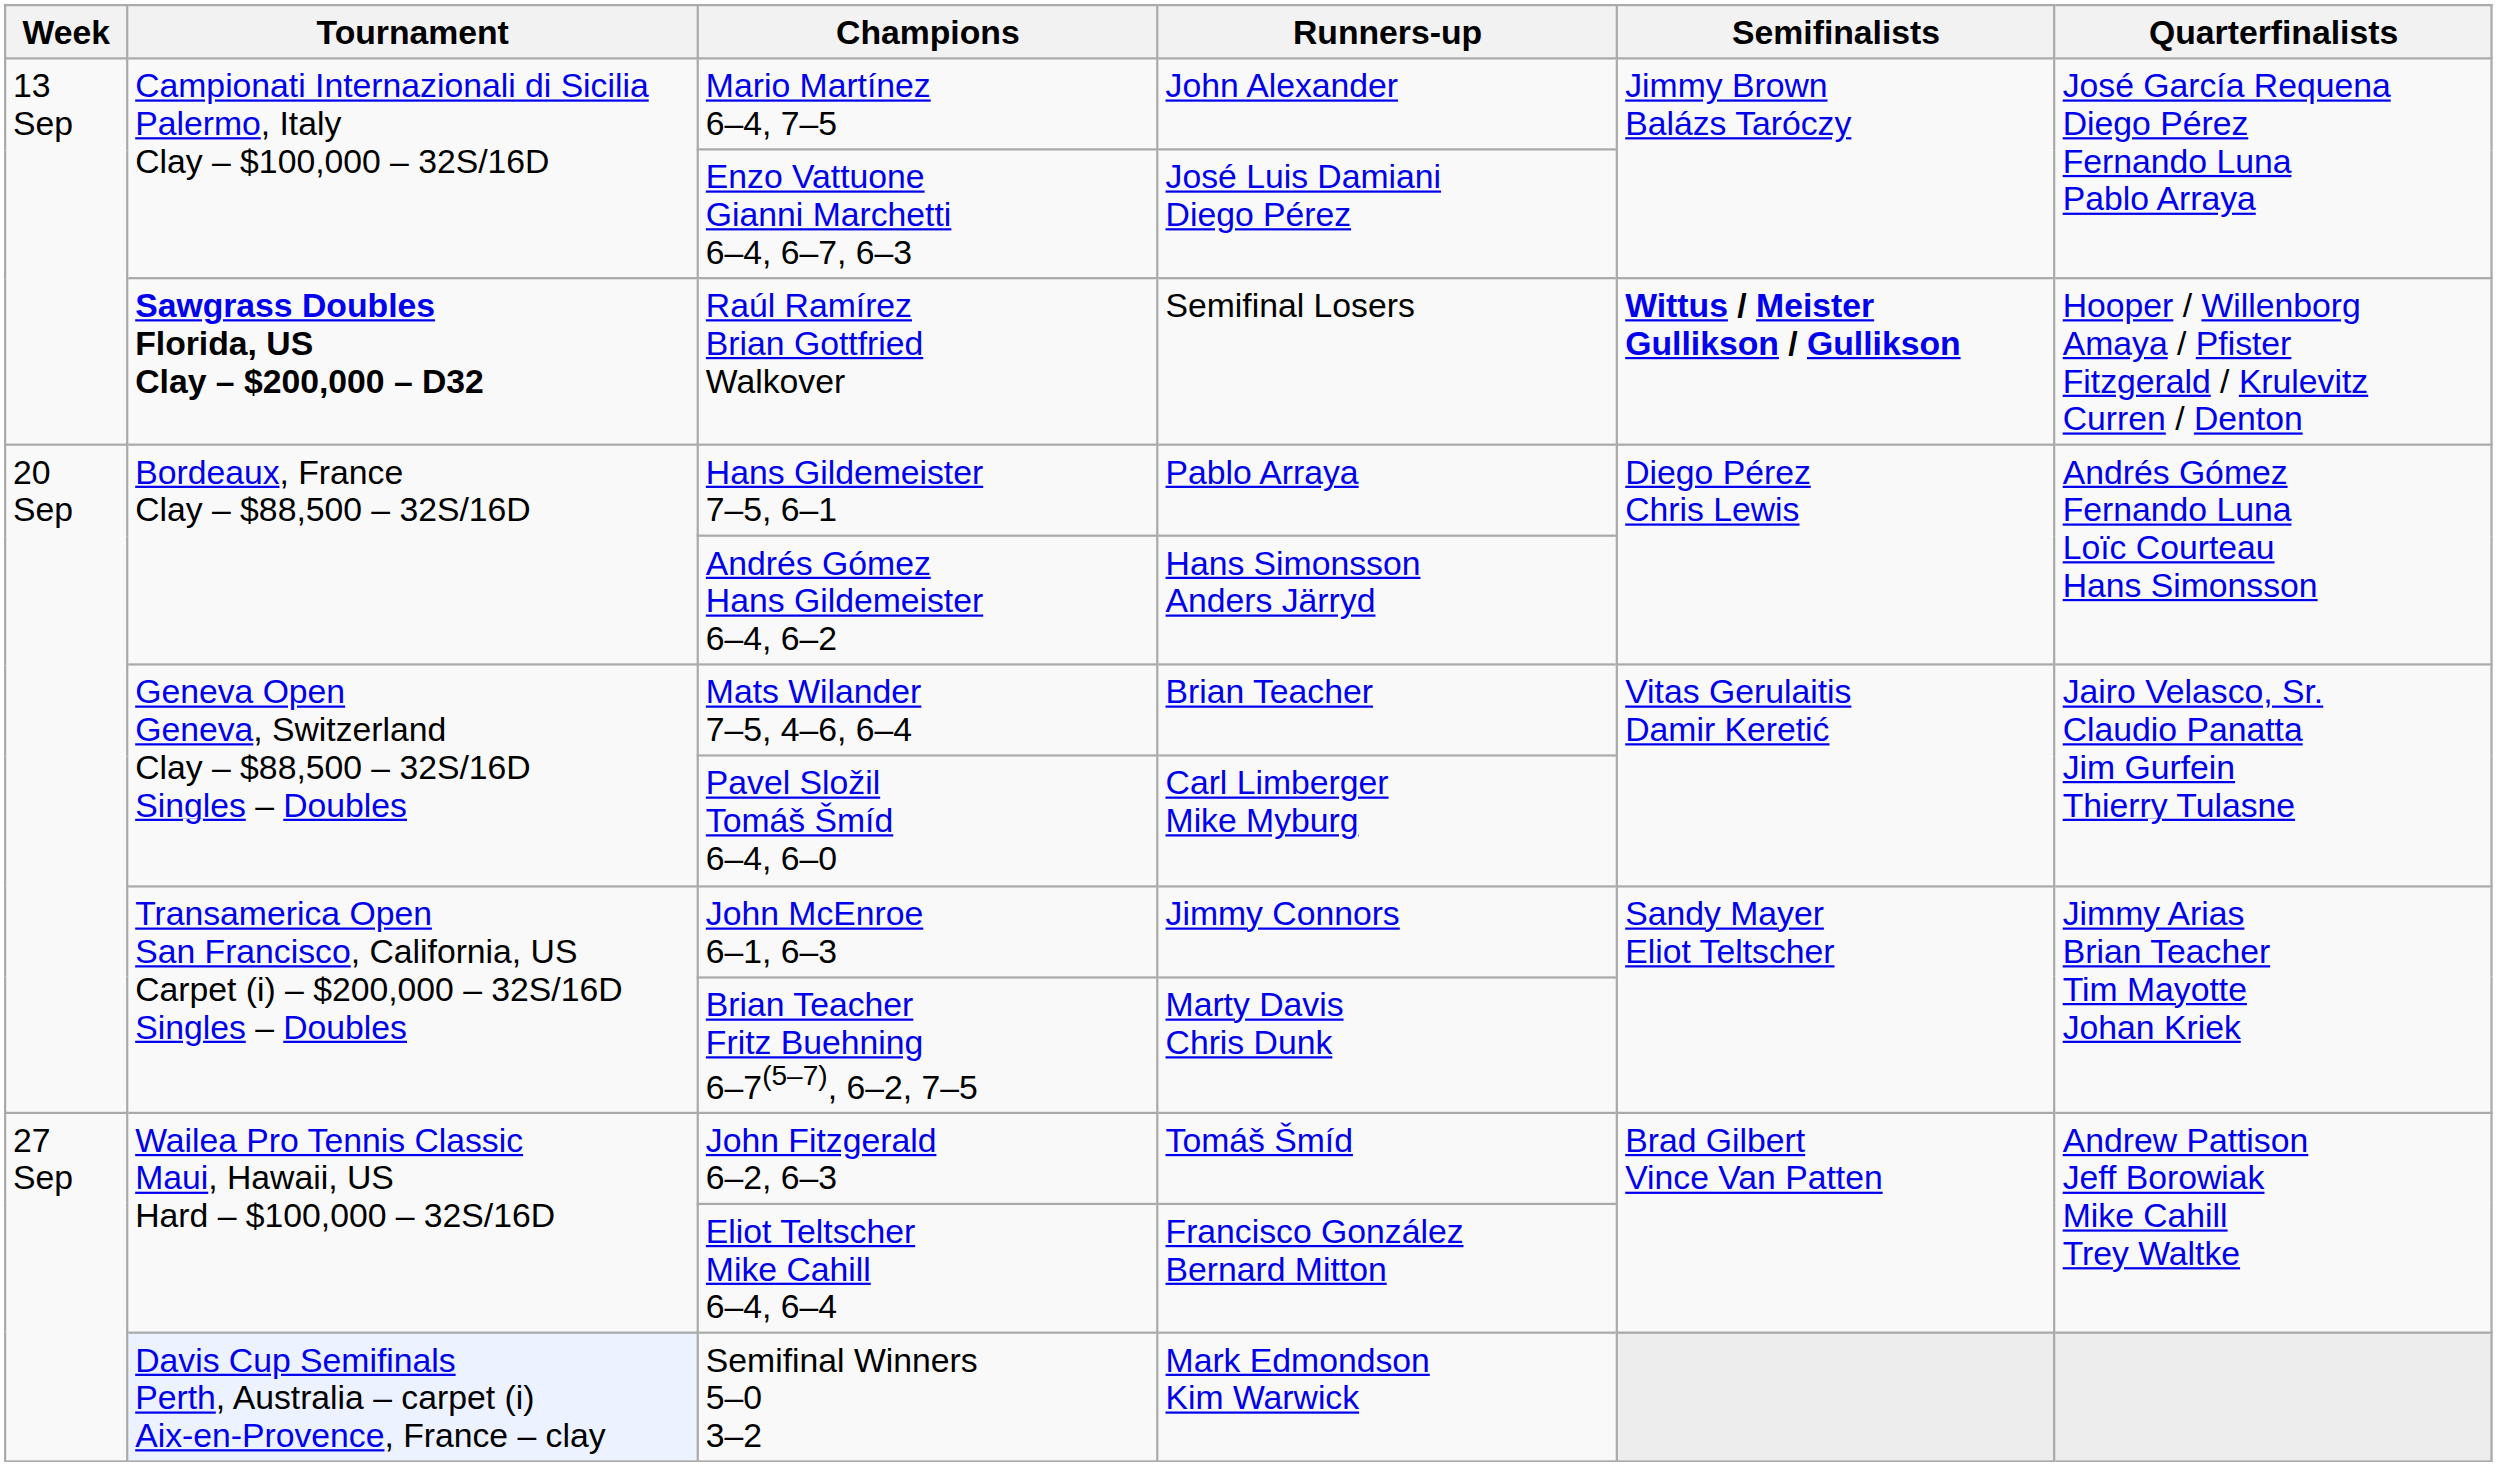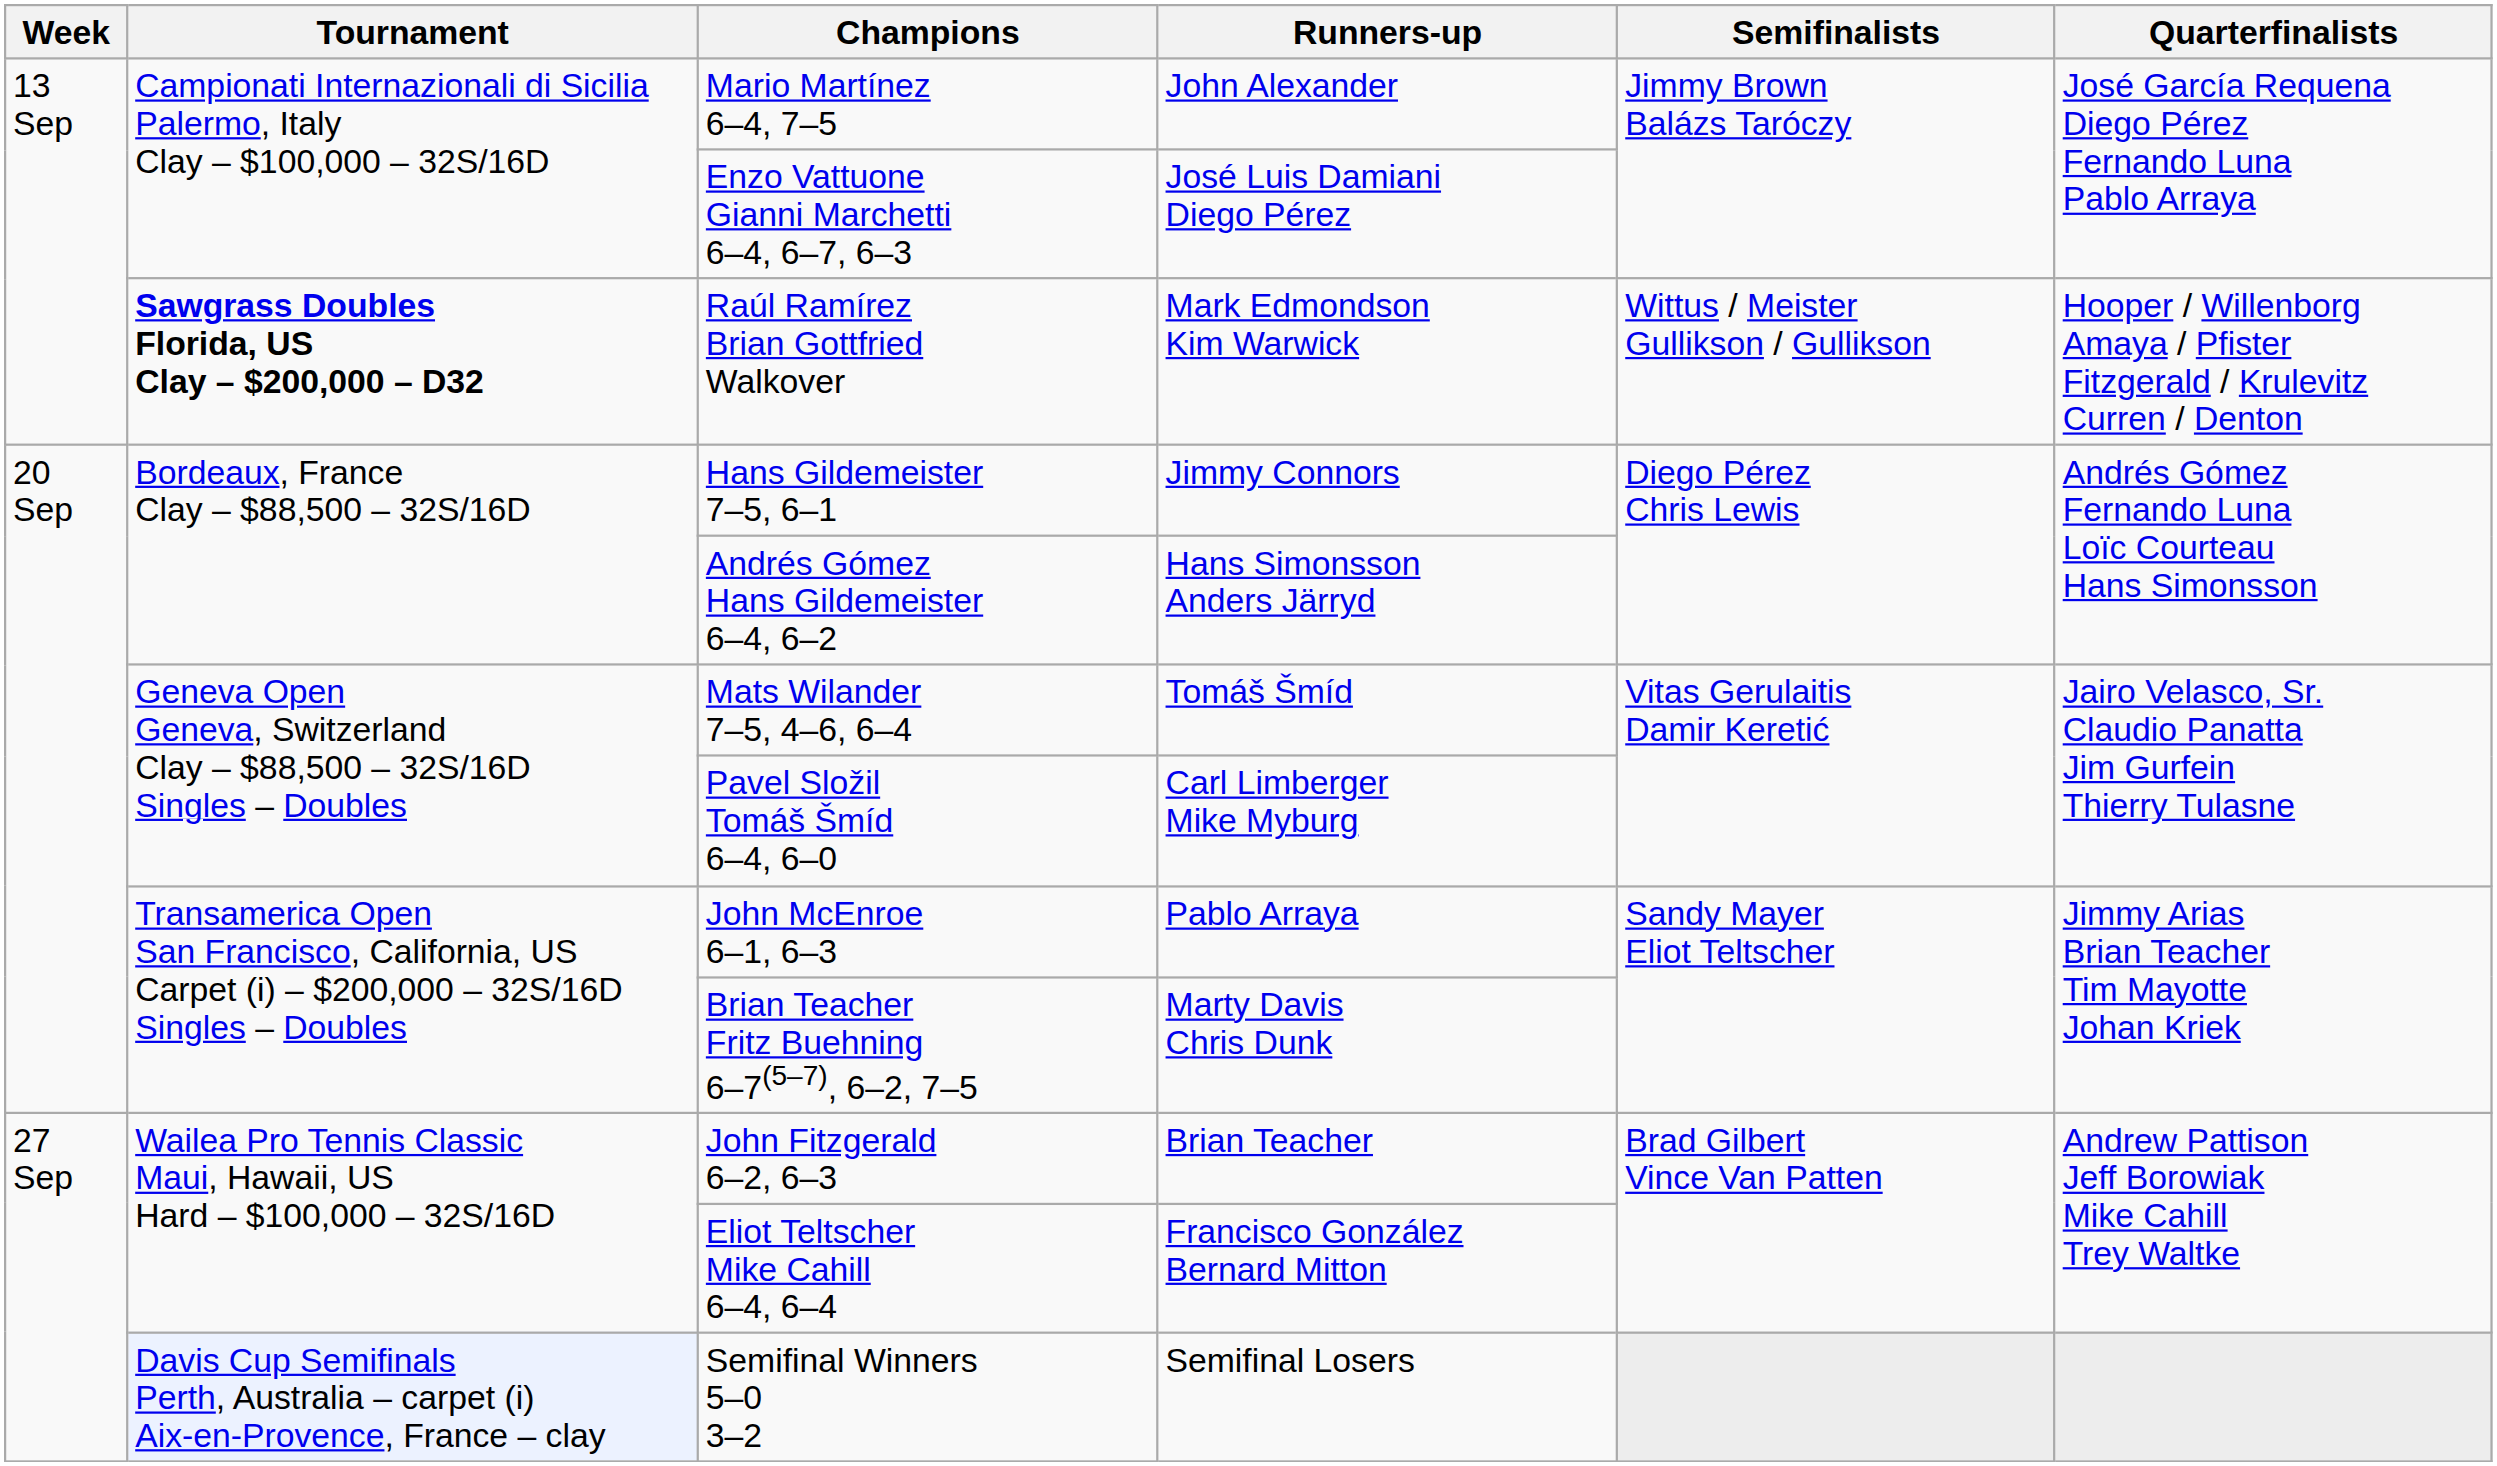 <table class=wikitable style=font-size:95%>
 <tr>
 <th style="width:48px;">Week</th>
 <th style="width:250px;">Tournament</th>
 <th style="width:200px;">Champions</th>
 <th style="width:200px;">Runners-up</th>
 <th style="width:190px;">Semifinalists</th>
 <th style="width:190px;">Quarterfinalists</th>
 </tr>
 <tr valign=top>
 <td rowspan=3>13 Sep</td>
 <td rowspan=2><a href='#'>Campionati Internazionali di Sicilia</a> <br> <a href='#'>Palermo</a>, Italy <br> Clay – $100,000 – 32S/16D</td>
 <td> <a href='#'>Mario Martínez</a> <br> 6–4, 7–5</td>
 <td> <a href='#'>John Alexander</a></td>
 <td rowspan=2> <a href='#'>Jimmy Brown</a> <br>  <a href='#'>Balázs Taróczy</a></td>
 <td rowspan=2> <a href='#'>José García Requena</a> <br>  <a href='#'>Diego Pérez</a> <br>  <a href='#'>Fernando Luna</a> <br>  <a href='#'>Pablo Arraya</a></td>
 </tr>
 <tr valign=top>
 <td> <a href='#'>Enzo Vattuone</a> <br>  <a href='#'>Gianni Marchetti</a> <br> 6–4, 6–7, 6–3</td>
 <td> <a href='#'>José Luis Damiani</a> <br>  <a href='#'>Diego Pérez</a></td>
 </tr>
 <tr valign=top>
 <td><strong><a href='#'>Sawgrass Doubles</a> <br> Florida, US <br> Clay – $200,000 – D32</strong></td>
 <td> <a href='#'>Raúl Ramírez</a> <br>  <a href='#'>Brian Gottfried</a> <br> Walkover</td>
-<td>Semifinal Losers<br><br></td>
-<td><strong> <a href='#'>Wittus</a> /  <a href='#'>Meister</a><br> <a href='#'>Gullikson</a> /  <a href='#'>Gullikson</a></strong></td>
+<td> <a href='#'>Mark Edmondson</a> <br>  <a href='#'>Kim Warwick</a></td>
+<td> <a href='#'>Wittus</a> /  <a href='#'>Meister</a><br> <a href='#'>Gullikson</a> /  <a href='#'>Gullikson</a></td>
 <td> <a href='#'>Hooper</a> /  <a href='#'>Willenborg</a><br> <a href='#'>Amaya</a> /  <a href='#'>Pfister</a><br>  <a href='#'>Fitzgerald</a> /  <a href='#'>Krulevitz</a><br> <a href='#'>Curren</a> /  <a href='#'>Denton</a></td>
 </tr>
 <tr valign=top>
 <td rowspan=6>20 Sep</td>
 <td rowspan=2><a href='#'>Bordeaux</a>, France <br> Clay – $88,500 – 32S/16D</td>
 <td> <a href='#'>Hans Gildemeister</a> <br> 7–5, 6–1</td>
-<td> <a href='#'>Pablo Arraya</a></td>
+<td> <a href='#'>Jimmy Connors</a></td>
 <td rowspan=2> <a href='#'>Diego Pérez</a> <br>  <a href='#'>Chris Lewis</a></td>
 <td rowspan=2> <a href='#'>Andrés Gómez</a> <br>  <a href='#'>Fernando Luna</a> <br>  <a href='#'>Loïc Courteau</a> <br>  <a href='#'>Hans Simonsson</a></td>
 </tr>
 <tr valign=top>
 <td> <a href='#'>Andrés Gómez</a> <br>  <a href='#'>Hans Gildemeister</a> <br> 6–4, 6–2</td>
 <td> <a href='#'>Hans Simonsson</a> <br>  <a href='#'>Anders Järryd</a></td>
 </tr>
 <tr valign=top>
 <td rowspan=2><a href='#'>Geneva Open</a> <br> <a href='#'>Geneva</a>, Switzerland <br> Clay – $88,500 – 32S/16D <br> <a href='#'>Singles</a> – <a href='#'>Doubles</a></td>
 <td> <a href='#'>Mats Wilander</a> <br> 7–5, 4–6, 6–4</td>
-<td> <a href='#'>Brian Teacher</a></td>
+<td> <a href='#'>Tomáš Šmíd</a></td>
 <td rowspan=2> <a href='#'>Vitas Gerulaitis</a> <br>  <a href='#'>Damir Keretić</a></td>
 <td rowspan=2> <a href='#'>Jairo Velasco, Sr.</a> <br>  <a href='#'>Claudio Panatta</a> <br>  <a href='#'>Jim Gurfein</a> <br>  <a href='#'>Thierry Tulasne</a></td>
 </tr>
 <tr valign=top>
 <td> <a href='#'>Pavel Složil</a> <br>  <a href='#'>Tomáš Šmíd</a> <br> 6–4, 6–0</td>
 <td> <a href='#'>Carl Limberger</a> <br>  <a href='#'>Mike Myburg</a></td>
 </tr>
 <tr valign=top>
 <td rowspan="2"><a href='#'>Transamerica Open</a> <br> <a href='#'>San Francisco</a>, California, US <br> Carpet (i) – $200,000 – 32S/16D <br> <a href='#'>Singles</a> – <a href='#'>Doubles</a></td>
 <td> <a href='#'>John McEnroe</a> <br> 6–1, 6–3</td>
-<td> <a href='#'>Jimmy Connors</a></td>
+<td> <a href='#'>Pablo Arraya</a></td>
 <td rowspan=2> <a href='#'>Sandy Mayer</a> <br>  <a href='#'>Eliot Teltscher</a></td>
 <td rowspan=2> <a href='#'>Jimmy Arias</a> <br>  <a href='#'>Brian Teacher</a> <br>  <a href='#'>Tim Mayotte</a> <br>  <a href='#'>Johan Kriek</a></td>
 </tr>
 <tr valign=top>
 <td> <a href='#'>Brian Teacher</a> <br>  <a href='#'>Fritz Buehning</a> <br> 6–7<sup>(5–7)</sup>, 6–2, 7–5</td>
 <td> <a href='#'>Marty Davis</a> <br>  <a href='#'>Chris Dunk</a></td>
 </tr>
 <tr valign=top>
 <td rowspan=3>27 Sep</td>
 <td rowspan=2><a href='#'>Wailea Pro Tennis Classic</a> <br> <a href='#'>Maui</a>, Hawaii, US <br> Hard – $100,000 – 32S/16D</td>
 <td> <a href='#'>John Fitzgerald</a> <br> 6–2, 6–3</td>
-<td> <a href='#'>Tomáš Šmíd</a></td>
+<td> <a href='#'>Brian Teacher</a></td>
 <td rowspan=2> <a href='#'>Brad Gilbert</a> <br>  <a href='#'>Vince Van Patten</a></td>
 <td rowspan=2> <a href='#'>Andrew Pattison</a> <br>  <a href='#'>Jeff Borowiak</a> <br>  <a href='#'>Mike Cahill</a> <br>  <a href='#'>Trey Waltke</a></td>
 </tr>
 <tr valign=top>
 <td> <a href='#'>Eliot Teltscher</a> <br>  <a href='#'>Mike Cahill</a> <br> 6–4, 6–4</td>
 <td> <a href='#'>Francisco González</a> <br>  <a href='#'>Bernard Mitton</a></td>
 </tr>
 <tr valign=top>
 <td style="background:#ECF2FF;"><a href='#'>Davis Cup Semifinals</a><br> <a href='#'>Perth</a>, Australia – carpet (i)<br> <a href='#'>Aix-en-Provence</a>, France – clay</td>
 <td>Semifinal Winners<br> 5–0<br> 3–2</td>
-<td> <a href='#'>Mark Edmondson</a> <br>  <a href='#'>Kim Warwick</a></td>
+<td>Semifinal Losers<br><br></td>
 <td style="background:#ededed;"></td>
 <td style="background:#ededed;"></td>
 </tr>
 </table>
